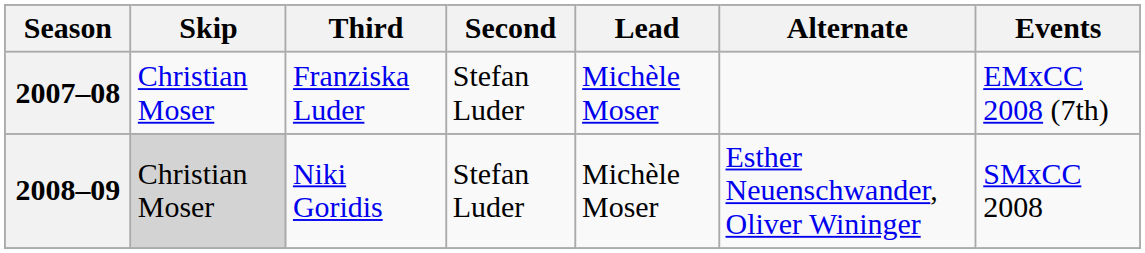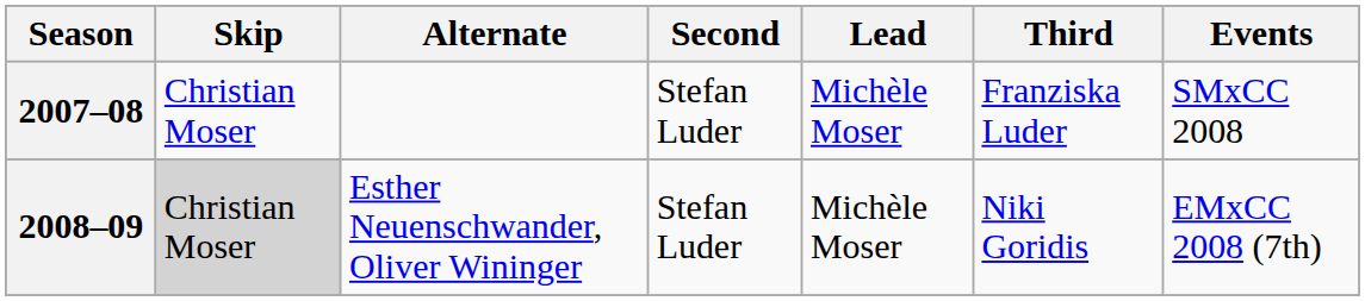 <table class="wikitable">
 <tr>
 <th scope="col" width=60>Season</th>
 <th scope="col">Skip</th>
-<th scope="col">Third</th>
+<th scope="col">Alternate</th>
 <th scope="col">Second</th>
 <th scope="col">Lead</th>
-<th scope="col">Alternate</th>
+<th scope="col">Third</th>
 <th scope="col">Events</th>
 </tr>
 <tr>
 <th scope="row">2007–08</th>
 <td><a href='#'>Christian Moser</a></td>
-<td><a href='#'>Franziska Luder</a></td>
+<td></td>
 <td>Stefan Luder</td>
 <td><a href='#'>Michèle Moser</a></td>
-<td></td>
-<td><a href='#'>EMxCC 2008</a> (7th)</td>
+<td><a href='#'>Franziska Luder</a></td>
+<td><a href='#'>SMxCC</a> 2008 </td>
 </tr>
 <tr>
 <th scope="row">2008–09</th>
 <td style="background: lightgrey;">Christian Moser</td>
-<td><a href='#'>Niki Goridis</a></td>
+<td><a href='#'>Esther Neuenschwander</a>,<br><a href='#'>Oliver Wininger</a></td>
 <td>Stefan Luder</td>
 <td>Michèle Moser</td>
-<td><a href='#'>Esther Neuenschwander</a>,<br><a href='#'>Oliver Wininger</a></td>
-<td><a href='#'>SMxCC</a> 2008 </td>
+<td><a href='#'>Niki Goridis</a></td>
+<td><a href='#'>EMxCC 2008</a> (7th)</td>
 </tr>
 </table>
